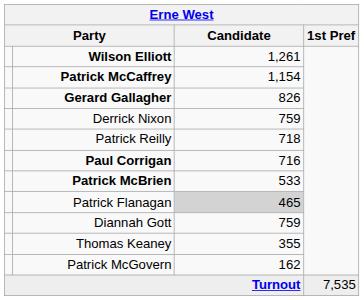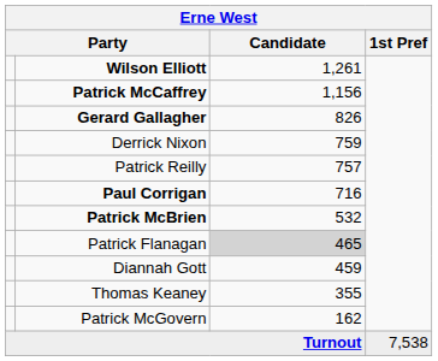 <table class="wikitable">
 <tr>
 <th colspan="4" align="center"><a href='#'>Erne West</a></th>
 </tr>
 <tr>
 <th colspan="2" align="center" width=200>Party</th>
 <th width=150>Candidate</th>
 <th width=60>1st Pref</th>
 </tr>
 <tr>
 <td></td>
 <td align="right"><strong>Wilson Elliott</strong></td>
 <td align="right">1,261</td>
 </tr>
 <tr>
 <td></td>
 <td align="right"><strong>Patrick McCaffrey</strong></td>
-<td align="right">1,154</td>
+<td align="right">1,156</td>
 </tr>
 <tr>
 <td></td>
 <td align="right"><strong>Gerard Gallagher</strong></td>
 <td align="right">826</td>
 </tr>
 <tr>
 <td></td>
 <td align="right">Derrick Nixon</td>
 <td align="right">759</td>
 </tr>
 <tr>
 <td></td>
 <td align="right">Patrick Reilly</td>
-<td align="right">718</td>
+<td align="right">757</td>
 </tr>
 <tr>
 <td></td>
 <td align="right"><strong>Paul Corrigan</strong></td>
 <td align="right">716</td>
 </tr>
 <tr>
 <td></td>
 <td align="right"><strong>Patrick McBrien</strong></td>
-<td align="right">533</td>
+<td align="right">532</td>
 </tr>
 <tr>
 <td></td>
 <td align="right">Patrick Flanagan</td>
 <td align="right" style="background: lightgrey;">465</td>
 </tr>
 <tr>
 <td></td>
 <td align="right">Diannah Gott</td>
-<td align="right">759</td>
+<td align="right">459</td>
 </tr>
 <tr>
 <td></td>
 <td align="right">Thomas Keaney</td>
 <td align="right">355</td>
 </tr>
 <tr>
 <td></td>
 <td align="right">Patrick McGovern</td>
 <td align="right">162</td>
 </tr>
 <tr bgcolor="EEEEEE">
 <td colspan=3 align="right"><strong><a href='#'>Turnout</a></strong></td>
-<td align="right">7,535</td>
+<td align="right">7,538</td>
 </tr>
 </table>
